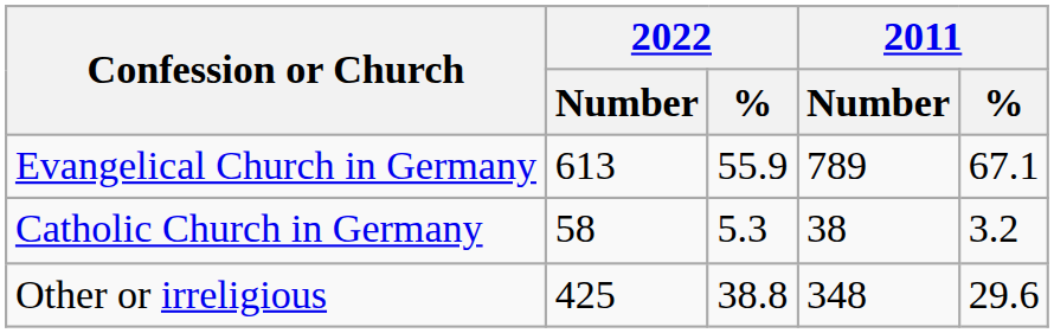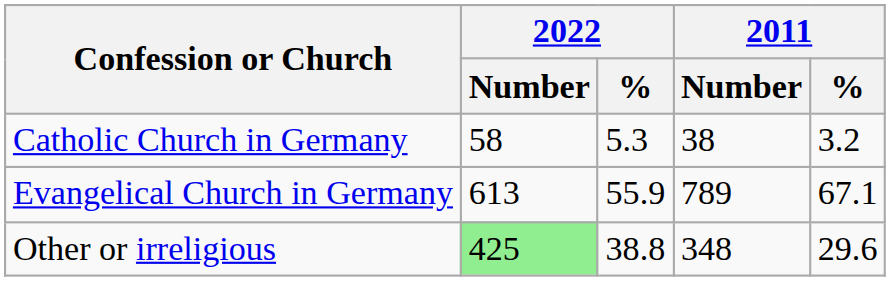 <table class="wikitable sortable">
 <tr>
 <th rowspan="2">Confession or Church</th>
 <th colspan="2"><a href='#'>2022</a></th>
 <th colspan="2"><a href='#'>2011</a></th>
 </tr>
 <tr>
 <th>Number</th>
 <th>%</th>
 <th>Number</th>
 <th>%</th>
 </tr>
 <tr>
+<td><a href='#'>Catholic Church in Germany</a></td>
+<td>58</td>
+<td>5.3</td>
+<td>38</td>
+<td>3.2</td>
+</tr>
+<tr>
 <td><a href='#'>Evangelical Church in Germany</a></td>
 <td>613</td>
 <td>55.9</td>
 <td>789</td>
 <td>67.1</td>
 </tr>
 <tr>
-<td><a href='#'>Catholic Church in Germany</a></td>
-<td>58</td>
-<td>5.3</td>
-<td>38</td>
-<td>3.2</td>
-</tr>
-<tr>
 <td>Other or <a href='#'>irreligious</a></td>
-<td>425</td>
+<td style="background: lightgreen;">425</td>
 <td>38.8</td>
 <td>348</td>
 <td>29.6</td>
 </tr>
 </table>
